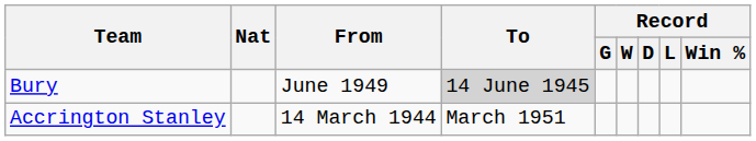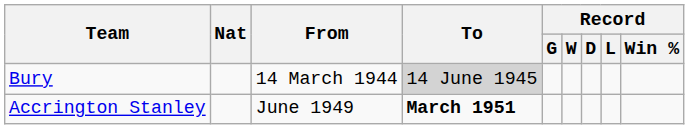 <table class="wikitable" style="text-align:center">
 <tr>
 <th rowspan="2">Team</th>
 <th rowspan="2">Nat</th>
 <th rowspan="2">From</th>
 <th rowspan="2">To</th>
 <th colspan="5">Record</th>
 </tr>
 <tr>
 <th>G</th>
 <th>W</th>
 <th>D</th>
 <th>L</th>
 <th>Win %</th>
 </tr>
 <tr>
 <td style="text-align:left"><a href='#'>Bury</a></td>
 <td></td>
-<td style="text-align:left">June 1949</td>
+<td style="text-align:left">14 March 1944</td>
 <td style="background: lightgrey; text-align:left">14 June 1945</td>
 <td></td>
 <td></td>
 <td></td>
 <td></td>
 <td></td>
 </tr>
 <tr>
 <td style="text-align:left"><a href='#'>Accrington Stanley</a></td>
 <td></td>
-<td style="text-align:left">14 March 1944</td>
-<td style="text-align:left">March 1951</td>
+<td style="text-align:left">June 1949</td>
+<td style="text-align:left"><strong>March 1951</strong></td>
 <td></td>
 <td></td>
 <td></td>
 <td></td>
 <td></td>
 </tr>
 </table>
